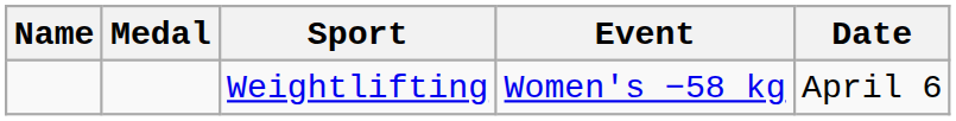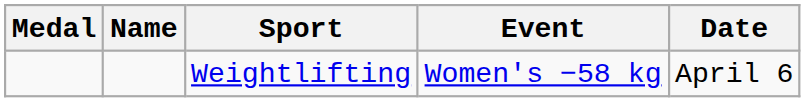 <table class="wikitable sortable">
 <tr>
+<th>Medal</th>
 <th>Name</th>
-<th>Medal</th>
 <th>Sport</th>
 <th>Event</th>
 <th>Date</th>
 </tr>
 <tr>
 <td></td>
 <td></td>
 <td><a href='#'>Weightlifting</a></td>
 <td><a href='#'>Women's −58 kg</a></td>
 <td>April 6</td>
 </tr>
 </table>
